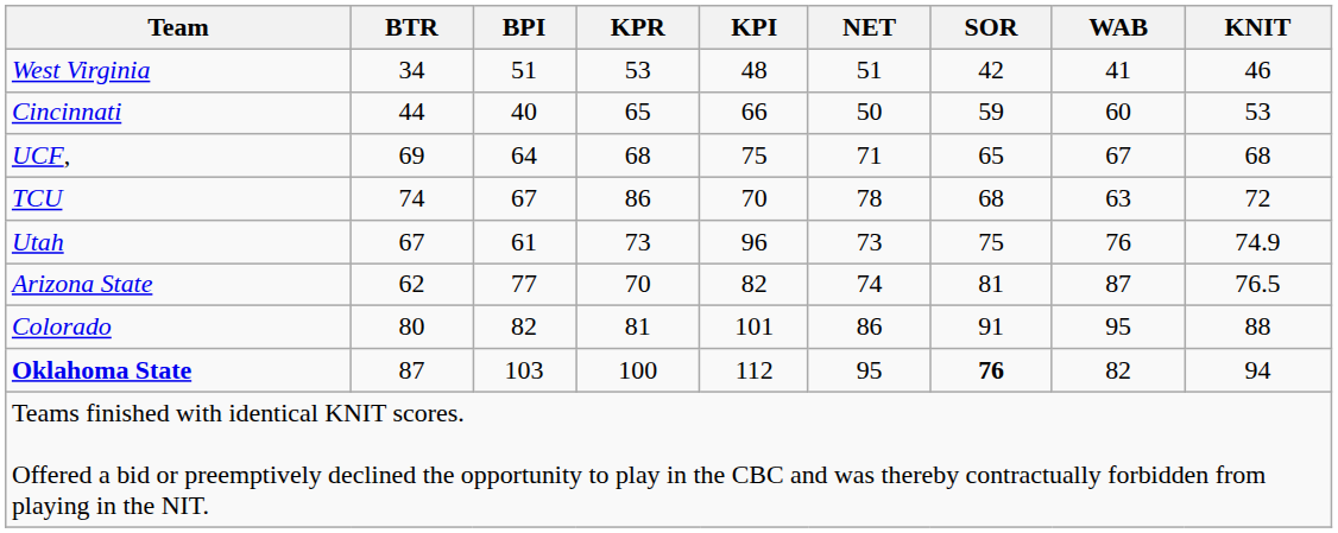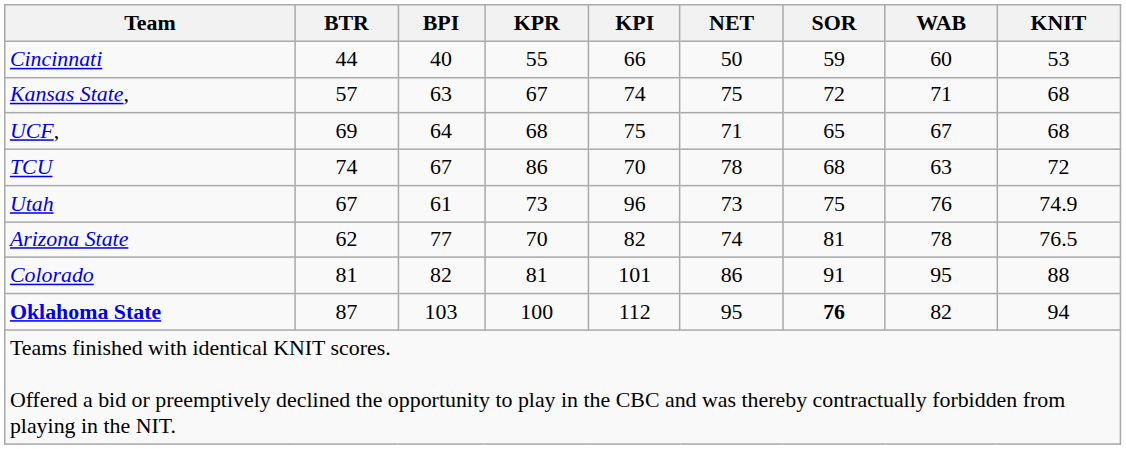 <table class="wikitable sortable mw-collapsible mw-collapsed" style="text-align: center; font-size:90%; width:551pt;">
 <tr>
 <th>Team</th>
 <th data-sort-type="number">BTR</th>
 <th data-sort-type="number">BPI</th>
 <th data-sort-type="number">KPR</th>
 <th data-sort-type="number">KPI</th>
 <th data-sort-type="number">NET</th>
 <th data-sort-type="number">SOR</th>
 <th data-sort-type="number">WAB</th>
 <th data-sort-type="number">KNIT</th>
 </tr>
 <tr>
-<td align="left"><em><a href='#'>West Virginia</a></em></td>
-<td>34</td>
-<td>51</td>
-<td>53</td>
-<td>48</td>
-<td>51</td>
-<td>42</td>
-<td>41</td>
-<td>46</td>
-</tr>
-<tr>
 <td align="left"><em><a href='#'>Cincinnati</a></em></td>
 <td>44</td>
 <td>40</td>
-<td>65</td>
+<td>55</td>
 <td>66</td>
 <td>50</td>
 <td>59</td>
 <td>60</td>
 <td>53</td>
+</tr>
+<tr>
+<td align="left"><em><a href='#'>Kansas State</a></em>, </td>
+<td>57</td>
+<td>63</td>
+<td>67</td>
+<td>74</td>
+<td>75</td>
+<td>72</td>
+<td>71</td>
+<td>68</td>
 </tr>
 <tr>
 <td align="left"><em><a href='#'>UCF</a></em>, </td>
 <td>69</td>
 <td>64</td>
 <td>68</td>
 <td>75</td>
 <td>71</td>
 <td>65</td>
 <td>67</td>
 <td>68</td>
 </tr>
 <tr>
 <td align="left"><em><a href='#'>TCU</a></em></td>
 <td>74</td>
 <td>67</td>
 <td>86</td>
 <td>70</td>
 <td>78</td>
 <td>68</td>
 <td>63</td>
 <td>72</td>
 </tr>
 <tr>
 <td align="left"><em><a href='#'>Utah</a></em></td>
 <td>67</td>
 <td>61</td>
 <td>73</td>
 <td>96</td>
 <td>73</td>
 <td>75</td>
 <td>76</td>
 <td>74.9</td>
 </tr>
 <tr>
 <td align="left"><em><a href='#'>Arizona State</a></em></td>
 <td>62</td>
 <td>77</td>
 <td>70</td>
 <td>82</td>
 <td>74</td>
 <td>81</td>
-<td>87</td>
+<td>78</td>
 <td>76.5</td>
 </tr>
 <tr>
 <td align="left"><em><a href='#'>Colorado</a></em></td>
-<td>80</td>
+<td>81</td>
 <td>82</td>
 <td>81</td>
 <td>101</td>
 <td>86</td>
 <td>91</td>
 <td>95</td>
 <td>88</td>
 </tr>
 <tr>
 <td align="left"><strong><a href='#'>Oklahoma State</a></strong></td>
 <td>87</td>
 <td>103</td>
 <td>100</td>
 <td>112</td>
 <td>95</td>
 <td><strong>76</strong></td>
 <td>82</td>
 <td>94</td>
 </tr>
 <tr class="sortbottom" style="text-align: left;">
 <td colspan=9> Teams finished with identical KNIT scores.<br><br> Offered a bid or preemptively declined the opportunity to play in the CBC and was thereby contractually forbidden from playing in the NIT.</td>
 </tr>
 </table>
